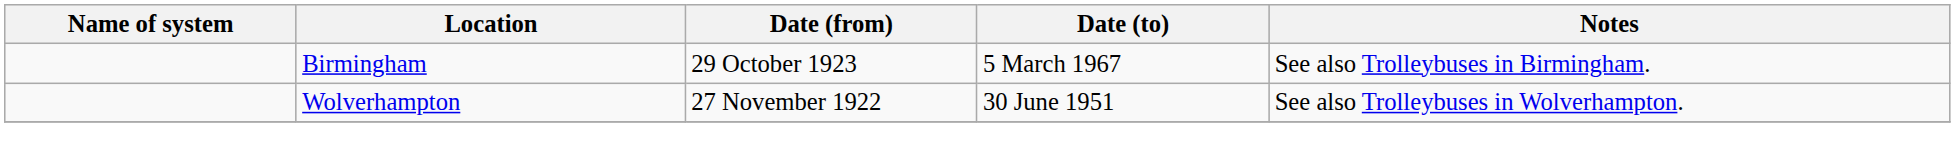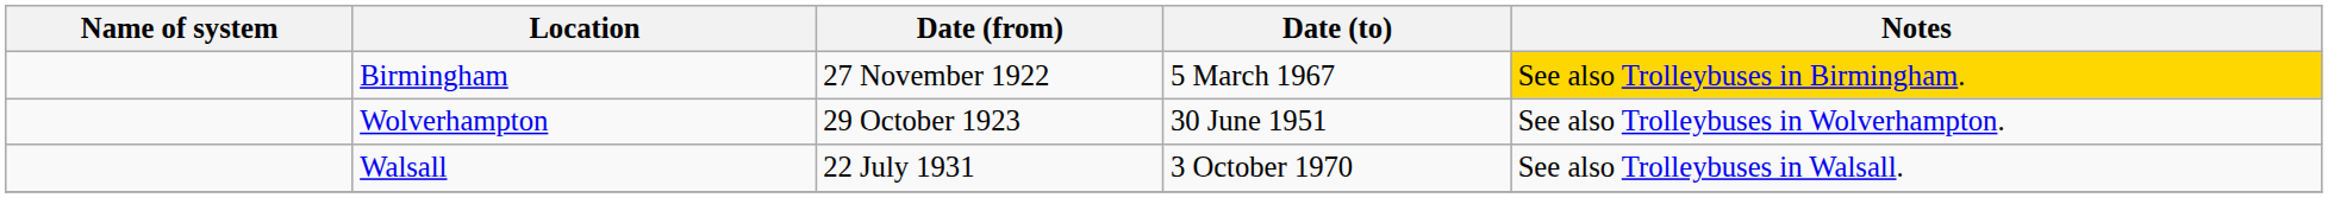 <table class="wikitable" width=100%>
 <tr>
 <th width=15%>Name of system</th>
 <th width=20%>Location</th>
 <th width=15%>Date (from)</th>
 <th width=15%>Date (to)</th>
 <th width=35%>Notes</th>
 </tr>
 <tr>
 <td> </td>
 <td><a href='#'>Birmingham</a></td>
-<td>29 October 1923</td>
+<td>27 November 1922</td>
 <td>5 March 1967</td>
-<td>See also <a href='#'>Trolleybuses in Birmingham</a>.</td>
+<td style="background: gold;">See also <a href='#'>Trolleybuses in Birmingham</a>.</td>
 </tr>
 <tr>
 <td> </td>
 <td><a href='#'>Wolverhampton</a></td>
-<td>27 November 1922</td>
+<td>29 October 1923</td>
 <td>30 June 1951</td>
 <td>See also <a href='#'>Trolleybuses in Wolverhampton</a>.</td>
 </tr>
 <tr>
+<td> </td>
+<td><a href='#'>Walsall</a></td>
+<td>22 July 1931</td>
+<td>3 October 1970</td>
+<td>See also <a href='#'>Trolleybuses in Walsall</a>.</td>
+</tr>
+<tr>
 </tr>
 </table>
